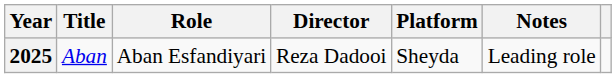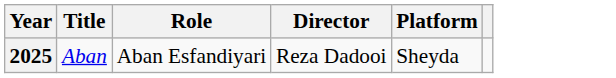 <table class="wikitable plainrowheaders sortable"  style=font-size:100%>
 <tr>
 <th scope="col">Year</th>
 <th scope="col">Title</th>
 <th scope="col">Role</th>
 <th scope="col">Director</th>
 <th scope="col" class="unsortable">Platform</th>
-<th>Notes</th>
 <th scope="col" class="unsortable"></th>
 </tr>
 <tr>
 <th scope=row>2025</th>
 <td><em><a href='#'>Aban</a></em></td>
 <td>Aban Esfandiyari</td>
 <td>Reza Dadooi</td>
 <td>Sheyda</td>
-<td>Leading role</td>
 <td></td>
 </tr>
 </table>
